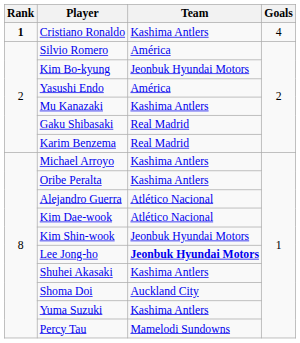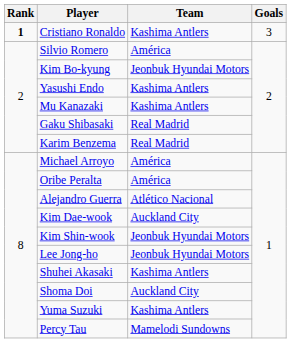 <table class="wikitable" style="text-align:center">
 <tr>
 <th>Rank</th>
 <th>Player</th>
 <th>Team</th>
 <th>Goals</th>
 </tr>
 <tr>
 <td><strong>1</strong></td>
 <td style="text-align:left"> <a href='#'>Cristiano Ronaldo</a></td>
 <td style="text-align:left"> <a href='#'>Kashima Antlers</a></td>
-<td>4</td>
+<td>3</td>
 </tr>
 <tr>
 <td rowspan=6>2</td>
 <td style="text-align:left"> <a href='#'>Silvio Romero</a></td>
 <td style="text-align:left"> <a href='#'>América</a></td>
 <td rowspan=6>2</td>
 </tr>
 <tr>
 <td style="text-align:left"> <a href='#'>Kim Bo-kyung</a></td>
 <td style="text-align:left"> <a href='#'>Jeonbuk Hyundai Motors</a></td>
 </tr>
 <tr>
 <td style="text-align:left"> <a href='#'>Yasushi Endo</a></td>
-<td style="text-align:left"> <a href='#'>América</a></td>
+<td style="text-align:left"> <a href='#'>Kashima Antlers</a></td>
 </tr>
 <tr>
 <td style="text-align:left"> <a href='#'>Mu Kanazaki</a></td>
 <td style="text-align:left"> <a href='#'>Kashima Antlers</a></td>
 </tr>
 <tr>
 <td style="text-align:left"> <a href='#'>Gaku Shibasaki</a></td>
 <td style="text-align:left"> <a href='#'>Real Madrid</a></td>
 </tr>
 <tr>
 <td style="text-align:left"> <a href='#'>Karim Benzema</a></td>
 <td style="text-align:left"> <a href='#'>Real Madrid</a></td>
 </tr>
 <tr>
 <td rowspan=10>8</td>
 <td style="text-align:left"> <a href='#'>Michael Arroyo</a></td>
-<td style="text-align:left"> <a href='#'>Kashima Antlers</a></td>
+<td style="text-align:left"> <a href='#'>América</a></td>
 <td rowspan=10>1</td>
 </tr>
 <tr>
 <td style="text-align:left"> <a href='#'>Oribe Peralta</a></td>
-<td style="text-align:left"> <a href='#'>Kashima Antlers</a></td>
+<td style="text-align:left"> <a href='#'>América</a></td>
 </tr>
 <tr>
 <td style="text-align:left"> <a href='#'>Alejandro Guerra</a></td>
 <td style="text-align:left"> <a href='#'>Atlético Nacional</a></td>
 </tr>
 <tr>
 <td style="text-align:left"> <a href='#'>Kim Dae-wook</a></td>
-<td style="text-align:left"> <a href='#'>Atlético Nacional</a></td>
+<td style="text-align:left"> <a href='#'>Auckland City</a></td>
 </tr>
 <tr>
 <td style="text-align:left"> <a href='#'>Kim Shin-wook</a></td>
 <td style="text-align:left"> <a href='#'>Jeonbuk Hyundai Motors</a></td>
 </tr>
 <tr>
 <td style="text-align:left"> <a href='#'>Lee Jong-ho</a></td>
-<td style="text-align:left"><strong> <a href='#'>Jeonbuk Hyundai Motors</a></strong></td>
+<td style="text-align:left"> <a href='#'>Jeonbuk Hyundai Motors</a></td>
 </tr>
 <tr>
 <td style="text-align:left"> <a href='#'>Shuhei Akasaki</a></td>
 <td style="text-align:left"> <a href='#'>Kashima Antlers</a></td>
 </tr>
 <tr>
 <td style="text-align:left"> <a href='#'>Shoma Doi</a></td>
 <td style="text-align:left"> <a href='#'>Auckland City</a></td>
 </tr>
 <tr>
 <td style="text-align:left"> <a href='#'>Yuma Suzuki</a></td>
 <td style="text-align:left"> <a href='#'>Kashima Antlers</a></td>
 </tr>
 <tr>
 <td style="text-align:left"> <a href='#'>Percy Tau</a></td>
 <td style="text-align:left"> <a href='#'>Mamelodi Sundowns</a></td>
 </tr>
 </table>
